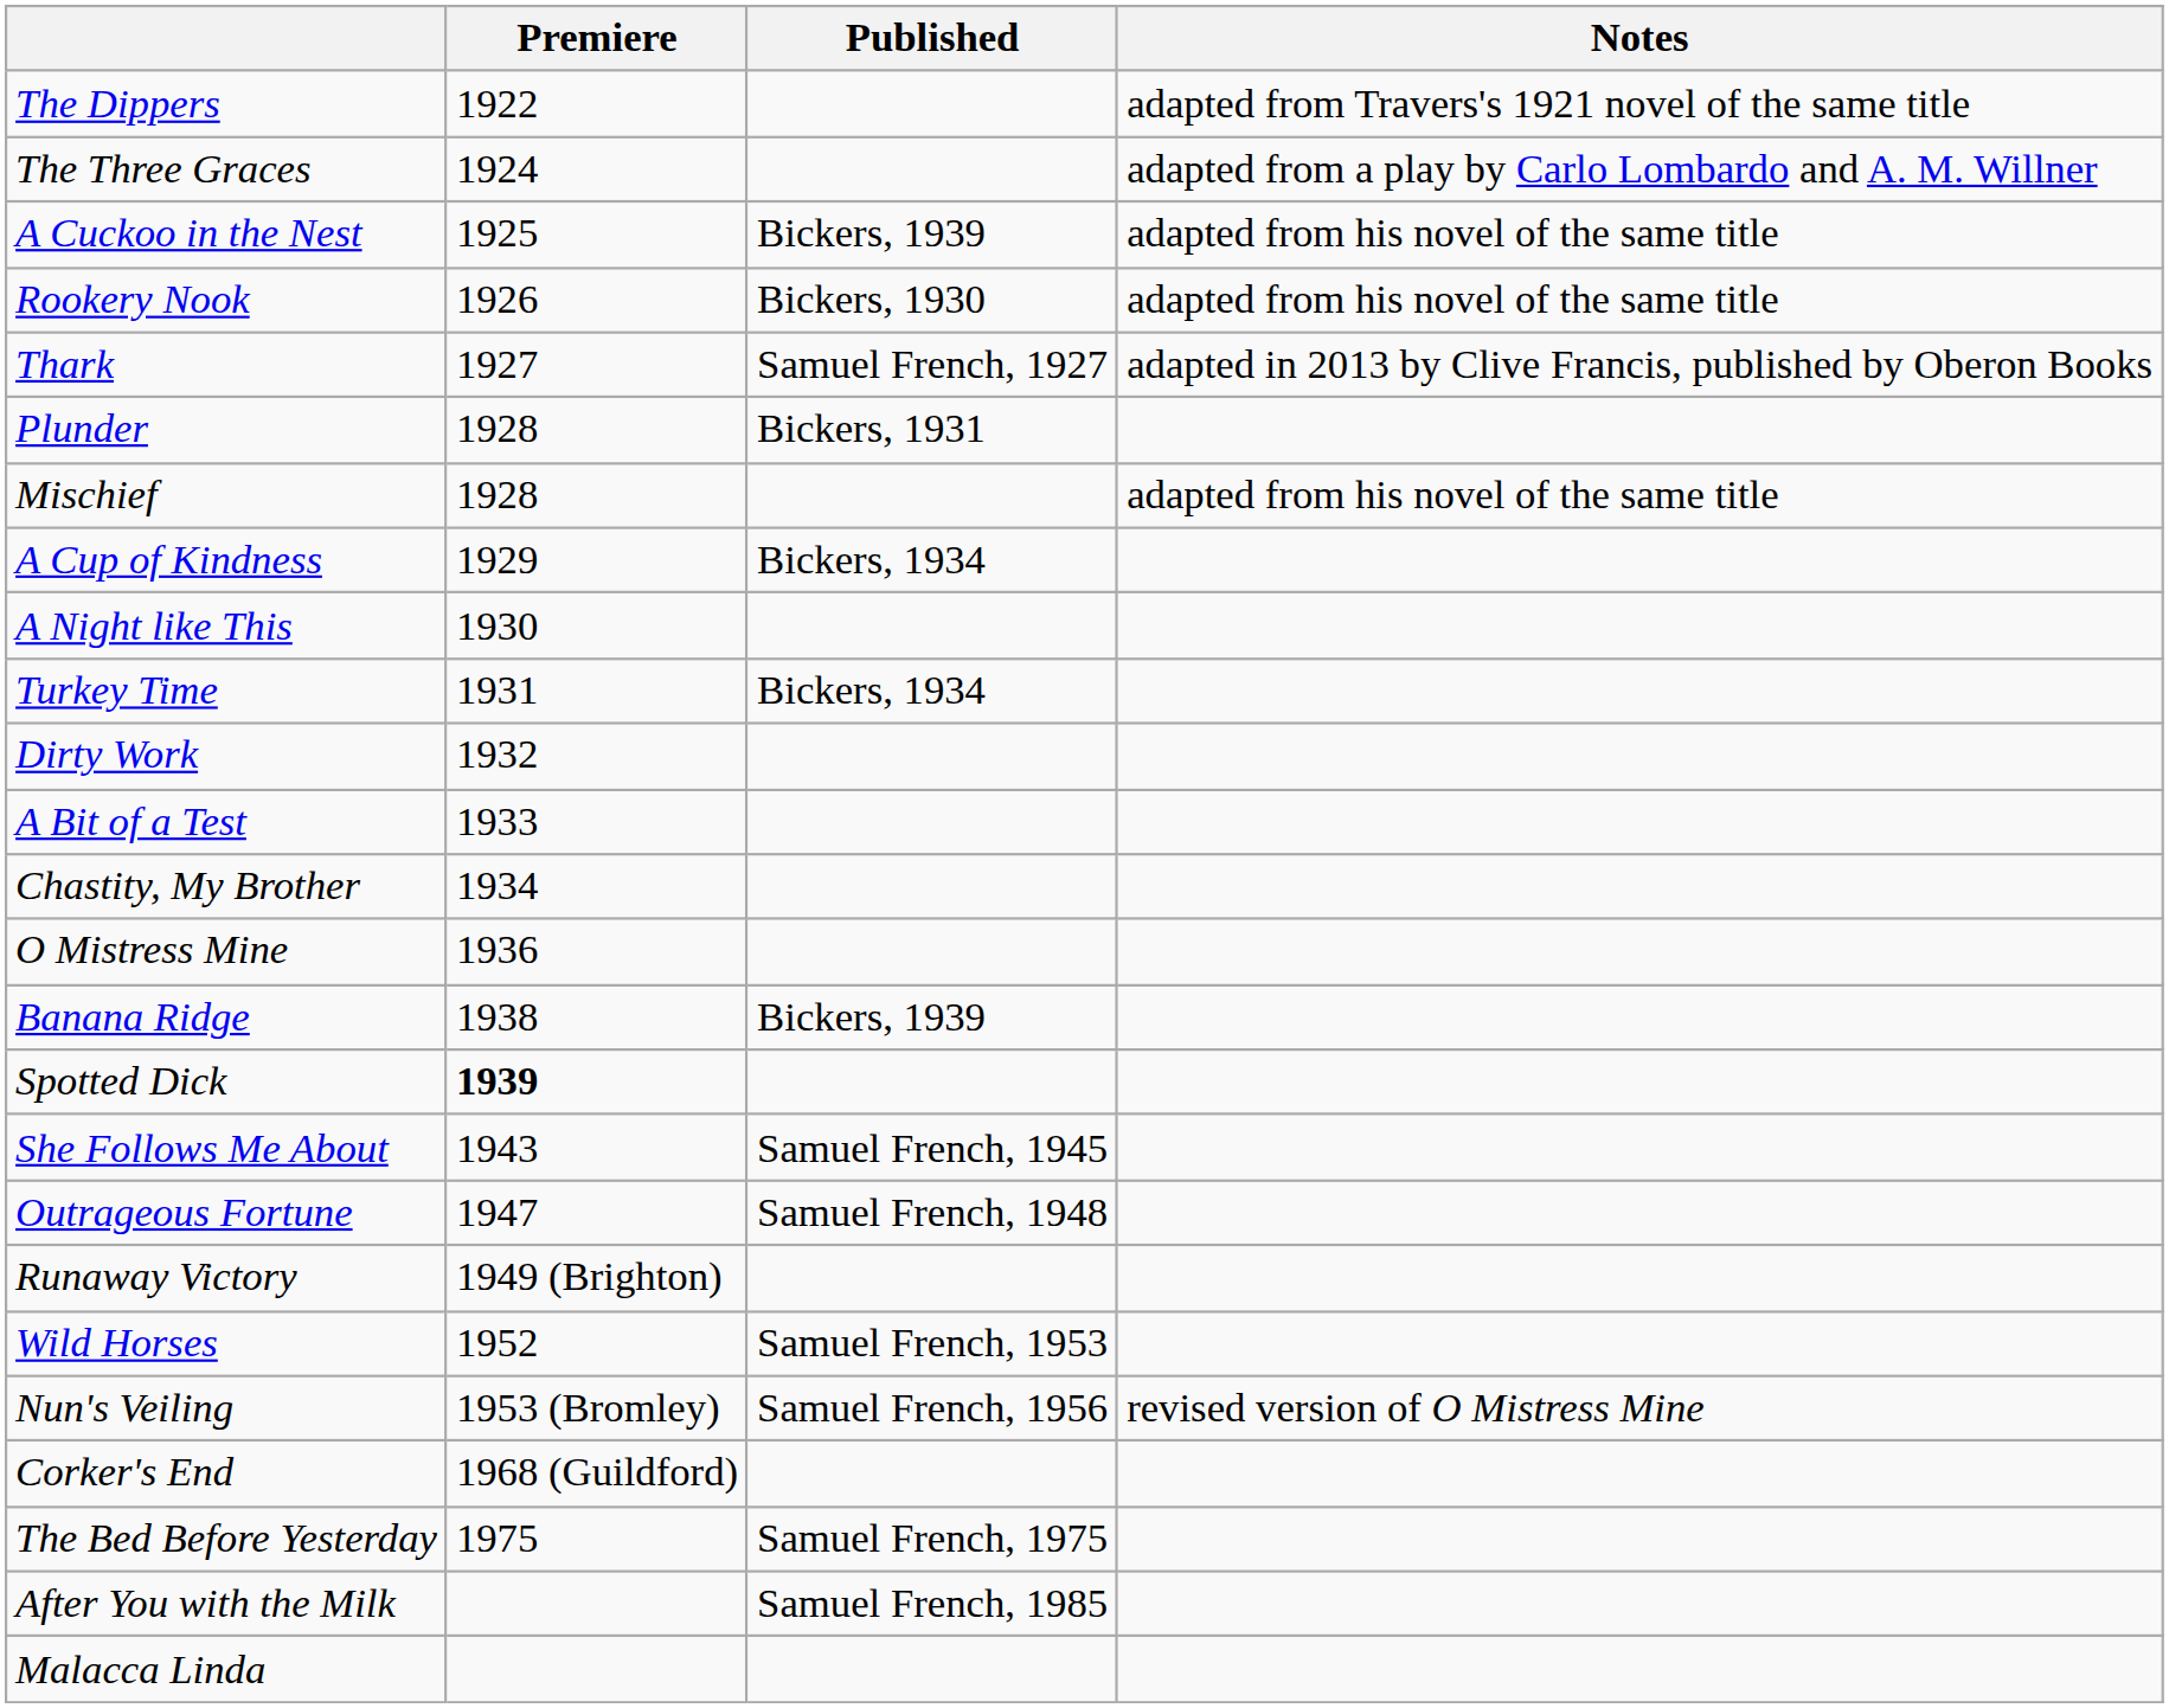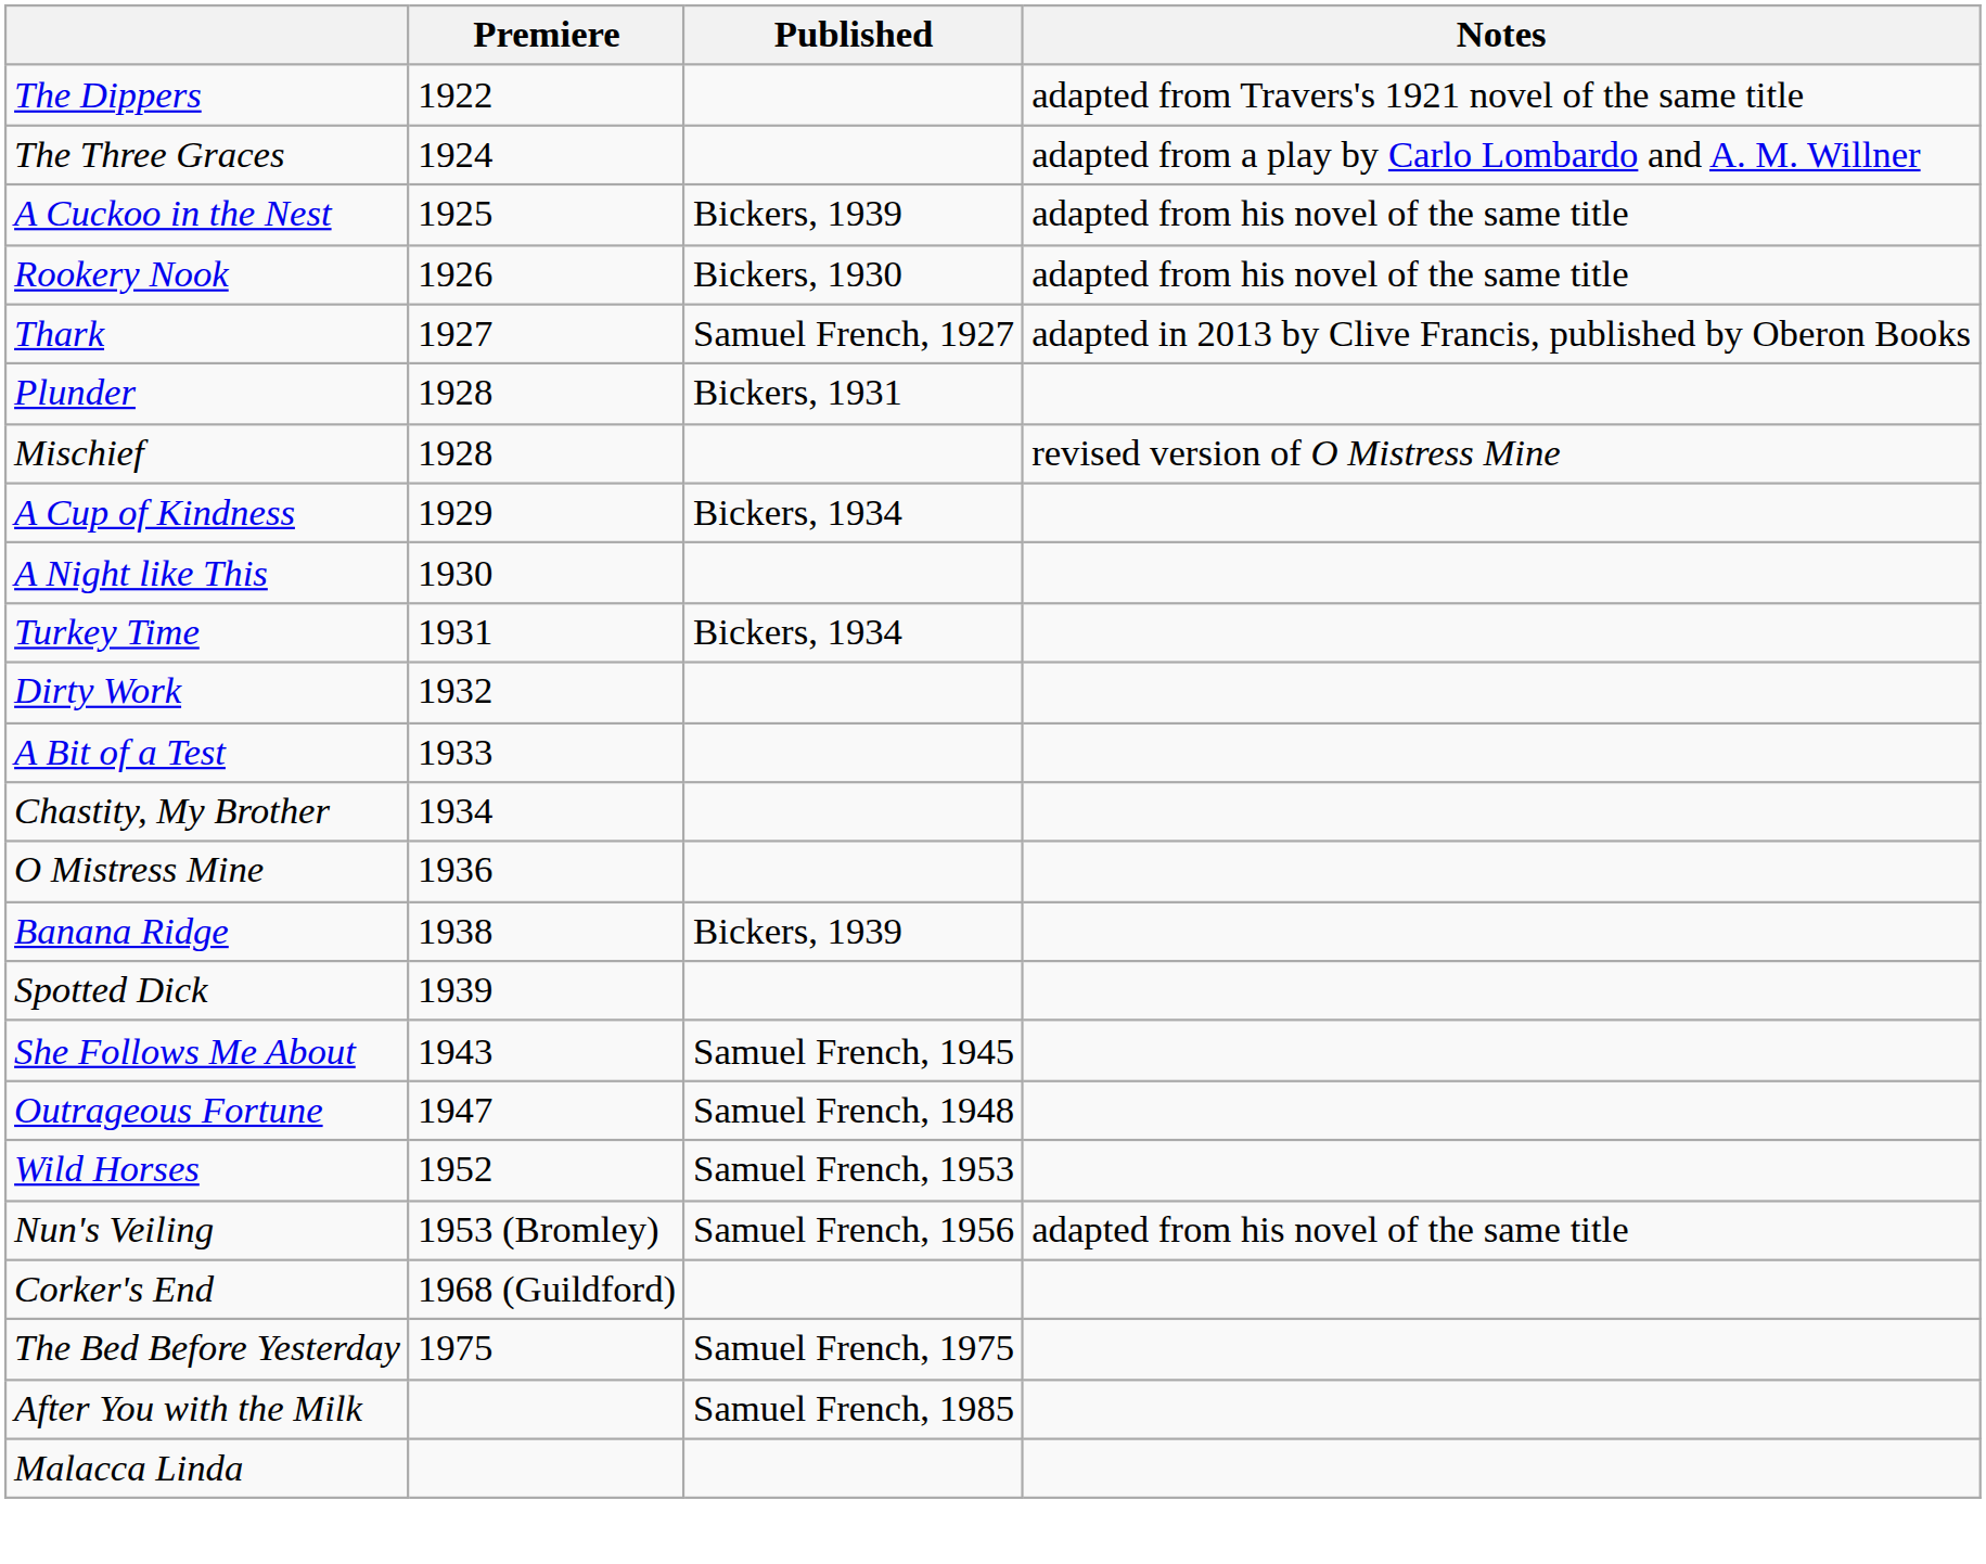 <table class="wikitable plainrowheaders" style="text-align: left; margin-right: 0;">
 <tr>
 <th scope="col"></th>
 <th scope="col">Premiere</th>
 <th scope="col">Published</th>
 <th scope="col">Notes</th>
 </tr>
 <tr>
 <td><em><a href='#'>The Dippers</a></em></td>
 <td>1922</td>
 <td></td>
 <td>adapted from Travers's 1921 novel of the same title</td>
 </tr>
 <tr>
 <td><em>The Three Graces </em></td>
 <td>1924</td>
 <td></td>
 <td>adapted from a play by <a href='#'>Carlo Lombardo</a> and <a href='#'>A. M. Willner</a></td>
 </tr>
 <tr>
 <td><em><a href='#'>A Cuckoo in the Nest</a> </em></td>
 <td>1925</td>
 <td>Bickers, 1939</td>
 <td>adapted from his novel of the same title</td>
 </tr>
 <tr>
 <td><em><a href='#'>Rookery Nook</a> </em></td>
 <td>1926</td>
 <td>Bickers, 1930</td>
 <td>adapted from his novel of the same title</td>
 </tr>
 <tr>
 <td><em><a href='#'>Thark</a> </em></td>
 <td>1927</td>
 <td>Samuel French, 1927</td>
 <td>adapted in 2013 by Clive Francis, published by Oberon Books</td>
 </tr>
 <tr>
 <td><em><a href='#'>Plunder</a></em></td>
 <td>1928</td>
 <td>Bickers, 1931</td>
 <td></td>
 </tr>
 <tr>
 <td><em>Mischief </em></td>
 <td>1928</td>
 <td></td>
-<td>adapted from his novel of the same title</td>
+<td>revised version of <em>O Mistress Mine</em></td>
 </tr>
 <tr>
 <td><em><a href='#'>A Cup of Kindness</a> </em></td>
 <td>1929</td>
 <td>Bickers, 1934</td>
 <td></td>
 </tr>
 <tr>
 <td><em><a href='#'>A Night like This</a></em></td>
 <td>1930</td>
 <td></td>
 <td></td>
 </tr>
 <tr>
 <td><em><a href='#'>Turkey Time</a></em></td>
 <td>1931</td>
 <td>Bickers, 1934</td>
 <td></td>
 </tr>
 <tr>
 <td><em><a href='#'>Dirty Work</a>  </em></td>
 <td>1932</td>
 <td></td>
 <td></td>
 </tr>
 <tr>
 <td><em><a href='#'>A Bit of a Test</a> </em></td>
 <td>1933</td>
 <td></td>
 <td></td>
 </tr>
 <tr>
 <td><em>Chastity, My Brother</em></td>
 <td>1934</td>
 <td></td>
 <td></td>
 </tr>
 <tr>
 <td><em>O Mistress Mine</em></td>
 <td>1936</td>
 <td></td>
 <td></td>
 </tr>
 <tr>
 <td><em><a href='#'>Banana Ridge</a></em></td>
 <td>1938</td>
 <td>Bickers, 1939</td>
 <td></td>
 </tr>
 <tr>
 <td><em>Spotted Dick</em></td>
-<td><strong>1939</strong></td>
+<td>1939</td>
 <td></td>
 <td></td>
 </tr>
 <tr>
 <td><em><a href='#'>She Follows Me About</a></em></td>
 <td>1943</td>
 <td>Samuel French, 1945</td>
 <td></td>
 </tr>
 <tr>
 <td><em><a href='#'>Outrageous Fortune</a></em></td>
 <td>1947</td>
 <td>Samuel French,  1948</td>
 <td></td>
 </tr>
 <tr>
-<td><em>Runaway Victory</em></td>
-<td>1949 (Brighton)</td>
-<td></td>
-<td></td>
-</tr>
-<tr>
 <td><em><a href='#'>Wild Horses</a></em></td>
 <td>1952</td>
 <td>Samuel French, 1953</td>
 <td></td>
 </tr>
 <tr>
 <td><em>Nun's Veiling </em></td>
 <td>1953 (Bromley)</td>
 <td>Samuel French, 1956</td>
-<td>revised version of <em>O Mistress Mine</em></td>
+<td>adapted from his novel of the same title</td>
 </tr>
 <tr>
 <td><em>Corker's End </em></td>
 <td>1968 (Guildford)</td>
 <td></td>
 <td></td>
 </tr>
 <tr>
 <td><em>The Bed Before Yesterday </em></td>
 <td>1975</td>
 <td>Samuel French, 1975</td>
 <td></td>
 </tr>
 <tr>
 <td><em>After You with the Milk</em></td>
 <td></td>
 <td>Samuel French, 1985</td>
 <td></td>
 </tr>
 <tr>
 <td><em>Malacca Linda </em></td>
 <td></td>
 <td></td>
 <td></td>
 </tr>
 </table>
